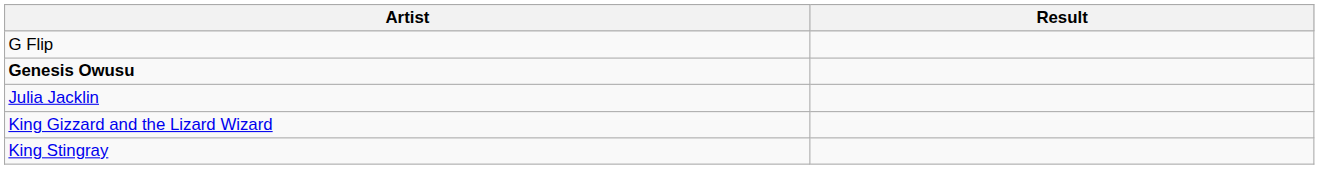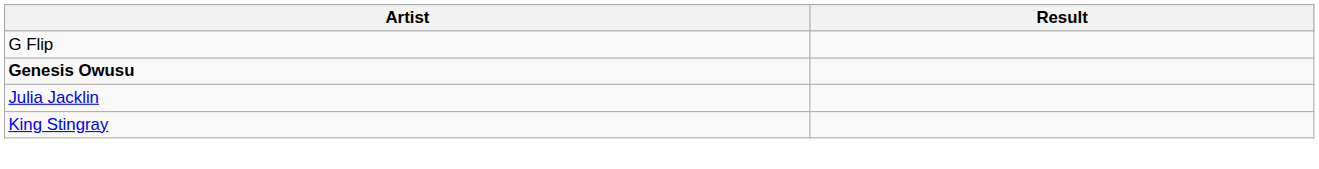 <table class="sortable wikitable">
 <tr bgcolor="#bebebe">
 <th width="8%">Artist</th>
 <th width="5%">Result</th>
 </tr>
 <tr>
 <td>G Flip</td>
 <td></td>
 </tr>
 <tr>
 <td><strong>Genesis Owusu</strong></td>
 <td></td>
 </tr>
 <tr>
 <td><a href='#'>Julia Jacklin</a></td>
 <td></td>
 </tr>
 <tr>
-<td><a href='#'>King Gizzard and the Lizard Wizard</a></td>
-<td></td>
-</tr>
-<tr>
 <td><a href='#'>King Stingray</a></td>
 <td></td>
 </tr>
 </table>
